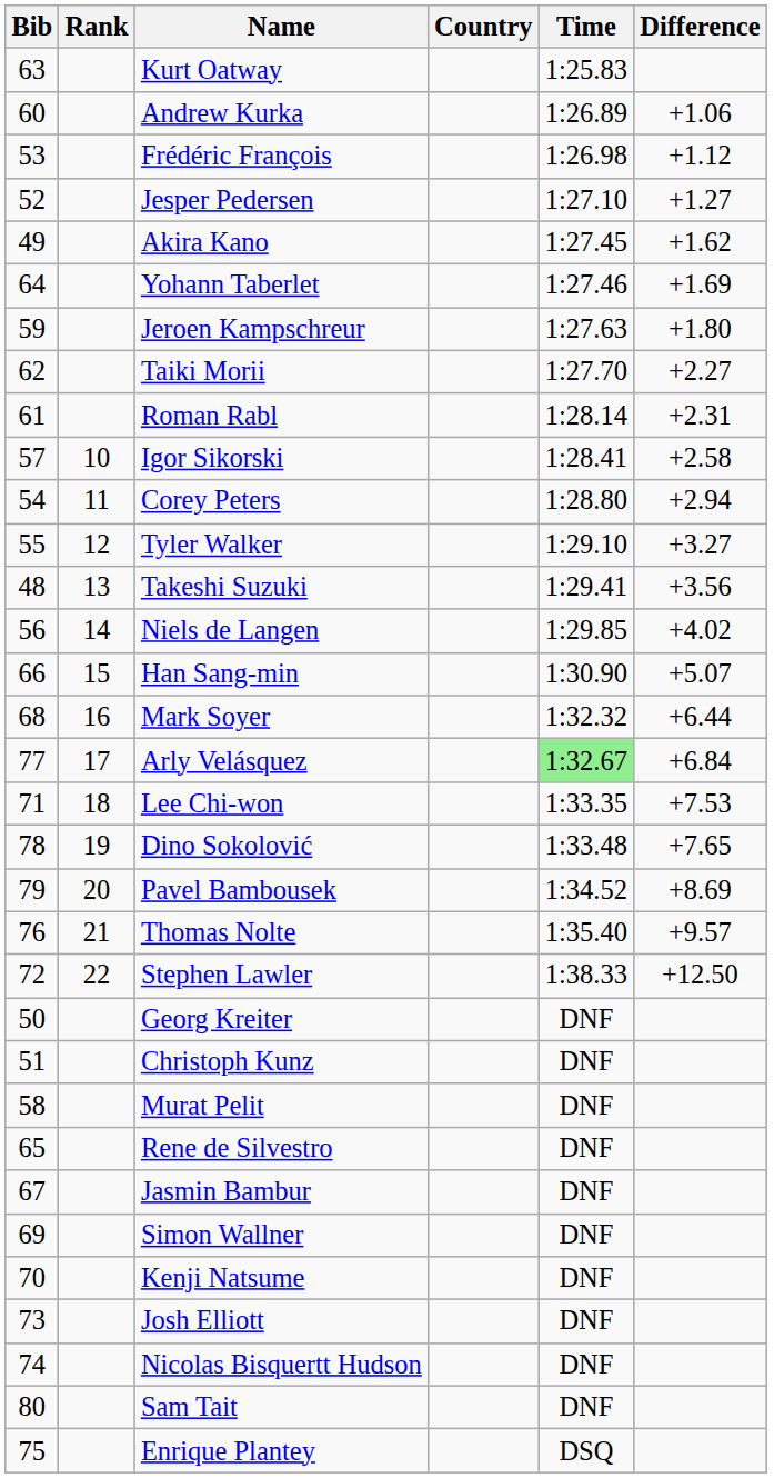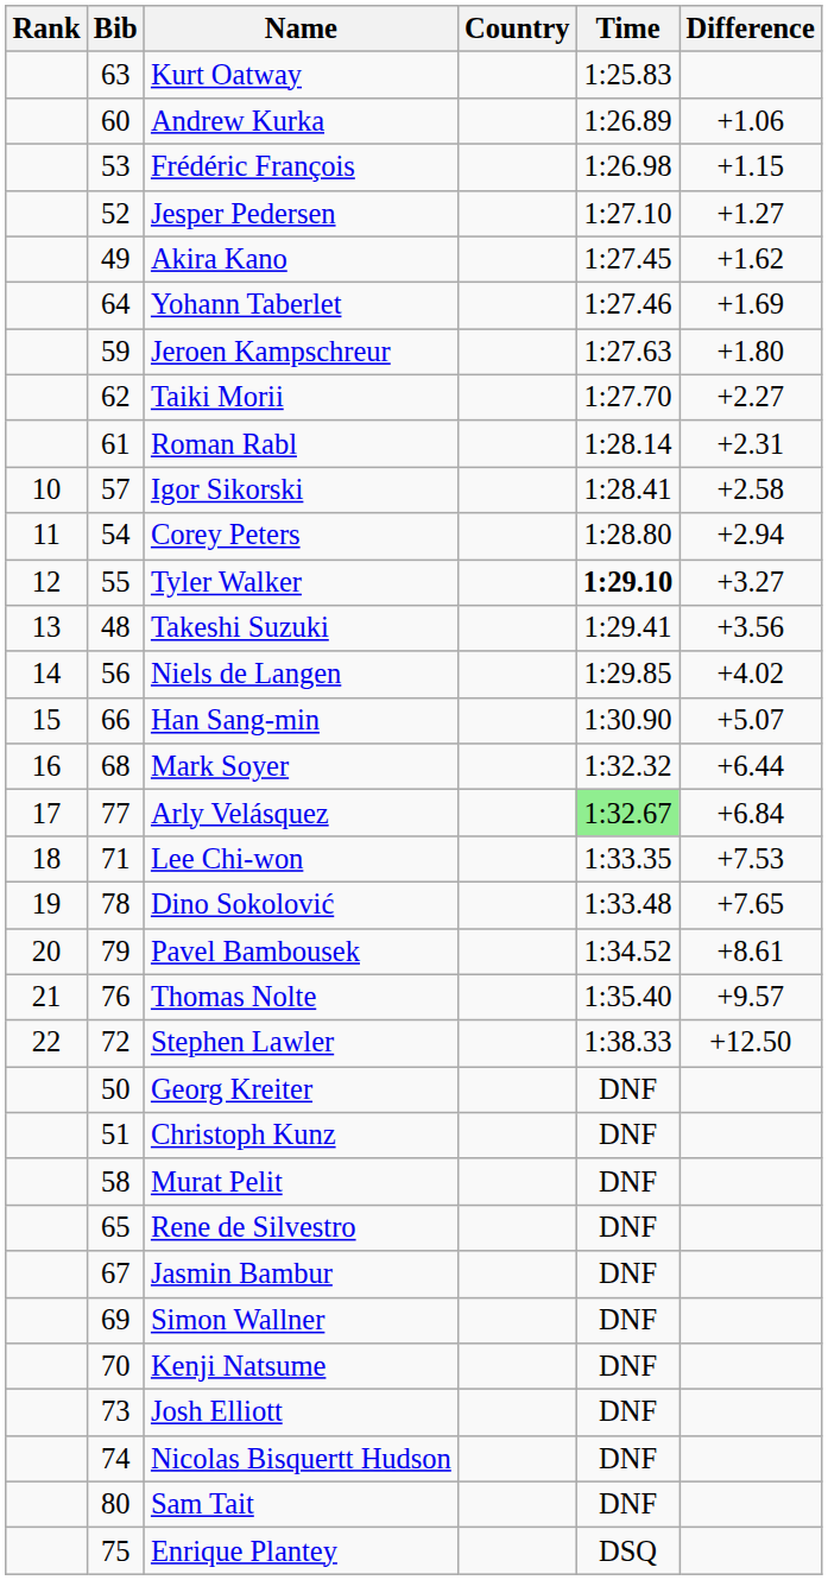 <table class="wikitable sortable" style="text-align:center">
 <tr>
+<th>Rank</th>
 <th>Bib</th>
-<th>Rank</th>
 <th>Name</th>
 <th>Country</th>
 <th>Time</th>
 <th>Difference</th>
 </tr>
 <tr>
+<td></td>
 <td>63</td>
-<td></td>
 <td align="left"><a href='#'>Kurt Oatway</a></td>
 <td align="left"></td>
 <td>1:25.83</td>
 <td></td>
 </tr>
 <tr>
+<td></td>
 <td>60</td>
-<td></td>
 <td align="left"><a href='#'>Andrew Kurka</a></td>
 <td align="left"></td>
 <td>1:26.89</td>
 <td>+1.06</td>
 </tr>
 <tr>
+<td></td>
 <td>53</td>
-<td></td>
 <td align="left"><a href='#'>Frédéric François</a></td>
 <td align="left"></td>
 <td>1:26.98</td>
-<td>+1.12</td>
+<td>+1.15</td>
 </tr>
 <tr>
+<td></td>
 <td>52</td>
-<td></td>
 <td align="left"><a href='#'>Jesper Pedersen</a></td>
 <td align="left"></td>
 <td>1:27.10</td>
 <td>+1.27</td>
 </tr>
 <tr>
+<td></td>
 <td>49</td>
-<td></td>
 <td align="left"><a href='#'>Akira Kano</a></td>
 <td align="left"></td>
 <td>1:27.45</td>
 <td>+1.62</td>
 </tr>
 <tr>
+<td></td>
 <td>64</td>
-<td></td>
 <td align="left"><a href='#'>Yohann Taberlet</a></td>
 <td align="left"></td>
 <td>1:27.46</td>
 <td>+1.69</td>
 </tr>
 <tr>
+<td></td>
 <td>59</td>
-<td></td>
 <td align="left"><a href='#'>Jeroen Kampschreur</a></td>
 <td align="left"></td>
 <td>1:27.63</td>
 <td>+1.80</td>
 </tr>
 <tr>
+<td></td>
 <td>62</td>
-<td></td>
 <td align="left"><a href='#'>Taiki Morii</a></td>
 <td align="left"></td>
 <td>1:27.70</td>
 <td>+2.27</td>
 </tr>
 <tr>
+<td></td>
 <td>61</td>
-<td></td>
 <td align="left"><a href='#'>Roman Rabl</a></td>
 <td align="left"></td>
 <td>1:28.14</td>
 <td>+2.31</td>
 </tr>
 <tr>
+<td>10</td>
 <td>57</td>
-<td>10</td>
 <td align="left"><a href='#'>Igor Sikorski</a></td>
 <td align="left"></td>
 <td>1:28.41</td>
 <td>+2.58</td>
 </tr>
 <tr>
+<td>11</td>
 <td>54</td>
-<td>11</td>
 <td align="left"><a href='#'>Corey Peters</a></td>
 <td align="left"></td>
 <td>1:28.80</td>
 <td>+2.94</td>
 </tr>
 <tr>
+<td>12</td>
 <td>55</td>
-<td>12</td>
 <td align="left"><a href='#'>Tyler Walker</a></td>
 <td align="left"></td>
-<td>1:29.10</td>
+<td><strong>1:29.10</strong></td>
 <td>+3.27</td>
 </tr>
 <tr>
+<td>13</td>
 <td>48</td>
-<td>13</td>
 <td align="left"><a href='#'>Takeshi Suzuki</a></td>
 <td align="left"></td>
 <td>1:29.41</td>
 <td>+3.56</td>
 </tr>
 <tr>
+<td>14</td>
 <td>56</td>
-<td>14</td>
 <td align="left"><a href='#'>Niels de Langen</a></td>
 <td align="left"></td>
 <td>1:29.85</td>
 <td>+4.02</td>
 </tr>
 <tr>
+<td>15</td>
 <td>66</td>
-<td>15</td>
 <td align="left"><a href='#'>Han Sang-min</a></td>
 <td align="left"></td>
 <td>1:30.90</td>
 <td>+5.07</td>
 </tr>
 <tr>
+<td>16</td>
 <td>68</td>
-<td>16</td>
 <td align="left"><a href='#'>Mark Soyer</a></td>
 <td align="left"></td>
 <td>1:32.32</td>
 <td>+6.44</td>
 </tr>
 <tr>
+<td>17</td>
 <td>77</td>
-<td>17</td>
 <td align="left"><a href='#'>Arly Velásquez</a></td>
 <td align="left"></td>
 <td style="background: lightgreen;">1:32.67</td>
 <td>+6.84</td>
 </tr>
 <tr>
+<td>18</td>
 <td>71</td>
-<td>18</td>
 <td align="left"><a href='#'>Lee Chi-won</a></td>
 <td align="left"></td>
 <td>1:33.35</td>
 <td>+7.53</td>
 </tr>
 <tr>
+<td>19</td>
 <td>78</td>
-<td>19</td>
 <td align="left"><a href='#'>Dino Sokolović</a></td>
 <td align="left"></td>
 <td>1:33.48</td>
 <td>+7.65</td>
 </tr>
 <tr>
+<td>20</td>
 <td>79</td>
-<td>20</td>
 <td align="left"><a href='#'>Pavel Bambousek</a></td>
 <td align="left"></td>
 <td>1:34.52</td>
-<td>+8.69</td>
+<td>+8.61</td>
 </tr>
 <tr>
+<td>21</td>
 <td>76</td>
-<td>21</td>
 <td align="left"><a href='#'>Thomas Nolte</a></td>
 <td align="left"></td>
 <td>1:35.40</td>
 <td>+9.57</td>
 </tr>
 <tr>
+<td>22</td>
 <td>72</td>
-<td>22</td>
 <td align="left"><a href='#'>Stephen Lawler</a></td>
 <td align="left"></td>
 <td>1:38.33</td>
 <td>+12.50</td>
 </tr>
 <tr>
+<td></td>
 <td>50</td>
-<td></td>
 <td align="left"><a href='#'>Georg Kreiter</a></td>
 <td align="left"></td>
 <td>DNF</td>
 <td></td>
 </tr>
 <tr>
+<td></td>
 <td>51</td>
-<td></td>
 <td align="left"><a href='#'>Christoph Kunz</a></td>
 <td align="left"></td>
 <td>DNF</td>
 <td></td>
 </tr>
 <tr>
+<td></td>
 <td>58</td>
-<td></td>
 <td align="left"><a href='#'>Murat Pelit</a></td>
 <td align="left"></td>
 <td>DNF</td>
 <td></td>
 </tr>
 <tr>
+<td></td>
 <td>65</td>
-<td></td>
 <td align="left"><a href='#'>Rene de Silvestro</a></td>
 <td align="left"></td>
 <td>DNF</td>
 <td></td>
 </tr>
 <tr>
+<td></td>
 <td>67</td>
-<td></td>
 <td align="left"><a href='#'>Jasmin Bambur</a></td>
 <td align="left"></td>
 <td>DNF</td>
 <td></td>
 </tr>
 <tr>
+<td></td>
 <td>69</td>
-<td></td>
 <td align="left"><a href='#'>Simon Wallner</a></td>
 <td align="left"></td>
 <td>DNF</td>
 <td></td>
 </tr>
 <tr>
+<td></td>
 <td>70</td>
-<td></td>
 <td align="left"><a href='#'>Kenji Natsume</a></td>
 <td align="left"></td>
 <td>DNF</td>
 <td></td>
 </tr>
 <tr>
+<td></td>
 <td>73</td>
-<td></td>
 <td align="left"><a href='#'>Josh Elliott</a></td>
 <td align="left"></td>
 <td>DNF</td>
 <td></td>
 </tr>
 <tr>
+<td></td>
 <td>74</td>
-<td></td>
 <td align="left"><a href='#'>Nicolas Bisquertt Hudson</a></td>
 <td align="left"></td>
 <td>DNF</td>
 <td></td>
 </tr>
 <tr>
+<td></td>
 <td>80</td>
-<td></td>
 <td align="left"><a href='#'>Sam Tait</a></td>
 <td align="left"></td>
 <td>DNF</td>
 <td></td>
 </tr>
 <tr>
+<td></td>
 <td>75</td>
-<td></td>
 <td align="left"><a href='#'>Enrique Plantey</a></td>
 <td align="left"></td>
 <td>DSQ</td>
 <td></td>
 </tr>
 </table>
